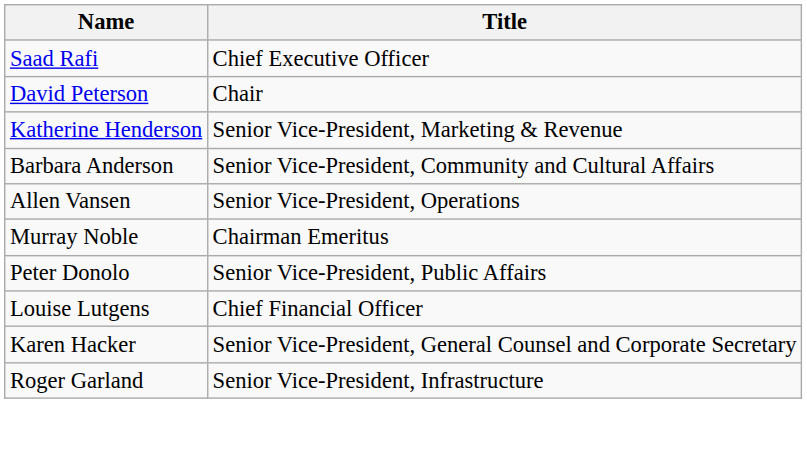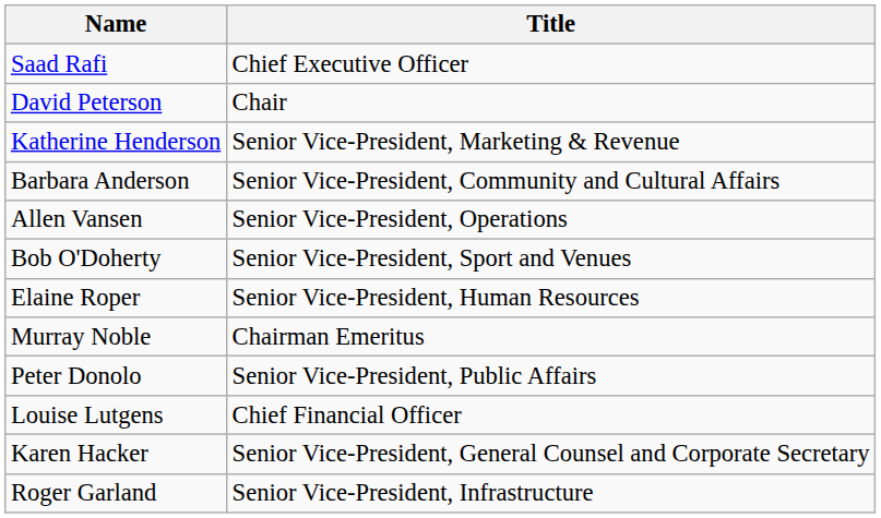 <table class="wikitable sortable">
 <tr>
 <th>Name</th>
 <th>Title</th>
 </tr>
 <tr>
 <td><a href='#'>Saad Rafi</a></td>
 <td>Chief Executive Officer</td>
 </tr>
 <tr>
 <td><a href='#'>David Peterson</a></td>
 <td>Chair</td>
 </tr>
 <tr>
 <td><a href='#'>Katherine Henderson</a></td>
 <td>Senior Vice-President, Marketing & Revenue</td>
 </tr>
 <tr>
 <td>Barbara Anderson</td>
 <td>Senior Vice-President, Community and Cultural Affairs</td>
 </tr>
 <tr>
 <td>Allen Vansen</td>
 <td>Senior Vice-President, Operations</td>
 </tr>
 <tr>
+<td>Bob O'Doherty</td>
+<td>Senior Vice-President, Sport and Venues</td>
+</tr>
+<tr>
+<td>Elaine Roper</td>
+<td>Senior Vice-President, Human Resources</td>
+</tr>
+<tr>
 <td>Murray Noble</td>
 <td>Chairman Emeritus</td>
 </tr>
 <tr>
 <td>Peter Donolo</td>
 <td>Senior Vice-President, Public Affairs</td>
 </tr>
 <tr>
 <td>Louise Lutgens</td>
 <td>Chief Financial Officer</td>
 </tr>
 <tr>
 <td>Karen Hacker</td>
 <td>Senior Vice-President, General Counsel and Corporate Secretary</td>
 </tr>
 <tr>
 <td>Roger Garland</td>
 <td>Senior Vice-President, Infrastructure</td>
 </tr>
 </table>
